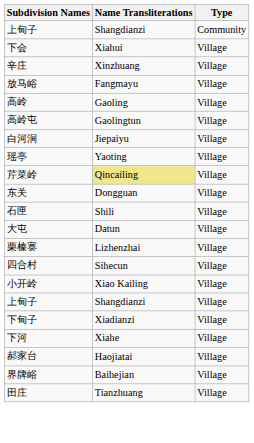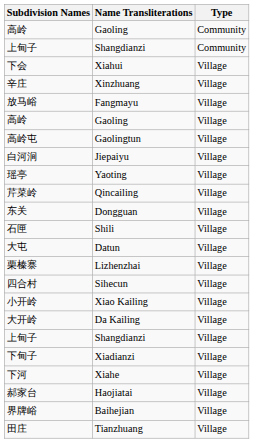 <table class="wikitable sortable">
 <tr>
 <th>Subdivision Names</th>
 <th>Name Transliterations</th>
 <th>Type</th>
+</tr>
+<tr>
+<td>高岭</td>
+<td>Gaoling</td>
+<td>Community</td>
 </tr>
 <tr>
 <td>上甸子</td>
 <td>Shangdianzi</td>
 <td>Community</td>
 </tr>
 <tr>
 <td>下会</td>
 <td>Xiahui</td>
 <td>Village</td>
 </tr>
 <tr>
 <td>辛庄</td>
 <td>Xinzhuang</td>
 <td>Village</td>
 </tr>
 <tr>
 <td>放马峪</td>
 <td>Fangmayu</td>
 <td>Village</td>
 </tr>
 <tr>
 <td>高岭</td>
 <td>Gaoling</td>
 <td>Village</td>
 </tr>
 <tr>
 <td>高岭屯</td>
 <td>Gaolingtun</td>
 <td>Village</td>
 </tr>
 <tr>
 <td>白河涧</td>
 <td>Jiepaiyu</td>
 <td>Village</td>
 </tr>
 <tr>
 <td>瑶亭</td>
 <td>Yaoting</td>
 <td>Village</td>
 </tr>
 <tr>
 <td>芹菜岭</td>
-<td style="background: khaki;">Qincailing</td>
+<td>Qincailing</td>
 <td>Village</td>
 </tr>
 <tr>
 <td>东关</td>
 <td>Dongguan</td>
 <td>Village</td>
 </tr>
 <tr>
 <td>石匣</td>
 <td>Shili</td>
 <td>Village</td>
 </tr>
 <tr>
 <td>大屯</td>
 <td>Datun</td>
 <td>Village</td>
 </tr>
 <tr>
 <td>栗榛寨</td>
 <td>Lizhenzhai</td>
 <td>Village</td>
 </tr>
 <tr>
 <td>四合村</td>
 <td>Sihecun</td>
 <td>Village</td>
 </tr>
 <tr>
 <td>小开岭</td>
 <td>Xiao Kailing</td>
 <td>Village</td>
 </tr>
 <tr>
+<td>大开岭</td>
+<td>Da Kailing</td>
+<td>Village</td>
+</tr>
+<tr>
 <td>上甸子</td>
 <td>Shangdianzi</td>
 <td>Village</td>
 </tr>
 <tr>
 <td>下甸子</td>
 <td>Xiadianzi</td>
 <td>Village</td>
 </tr>
 <tr>
 <td>下河</td>
 <td>Xiahe</td>
 <td>Village</td>
 </tr>
 <tr>
 <td>郝家台</td>
 <td>Haojiatai</td>
 <td>Village</td>
 </tr>
 <tr>
 <td>界牌峪</td>
 <td>Baihejian</td>
 <td>Village</td>
 </tr>
 <tr>
 <td>田庄</td>
 <td>Tianzhuang</td>
 <td>Village</td>
 </tr>
 </table>
